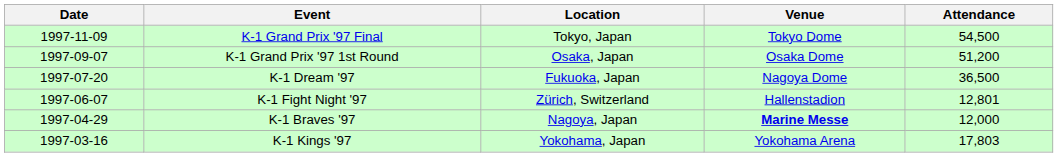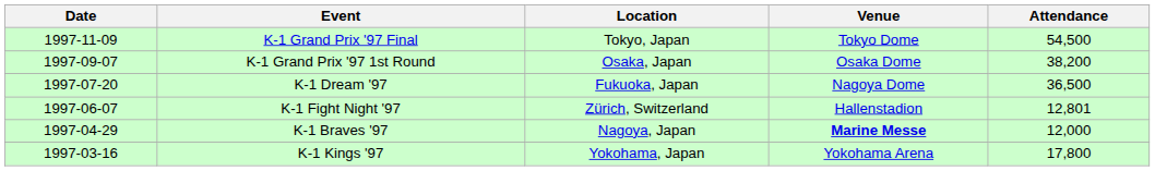 <table class="wikitable" style="width:100%; text-align:center">
 <tr>
 <th>Date</th>
 <th>Event</th>
 <th>Location</th>
 <th>Venue</th>
 <th>Attendance</th>
 </tr>
 <tr style="background:#CCFFCC">
 <td>1997-11-09</td>
 <td><a href='#'>K-1 Grand Prix '97 Final</a></td>
 <td> Tokyo, Japan</td>
 <td><a href='#'>Tokyo Dome</a></td>
 <td>54,500</td>
 </tr>
 <tr style="background:#CCFFCC">
 <td>1997-09-07</td>
 <td>K-1 Grand Prix '97 1st Round</td>
 <td> <a href='#'>Osaka</a>, Japan</td>
 <td><a href='#'>Osaka Dome</a></td>
-<td>51,200</td>
+<td>38,200</td>
 </tr>
 <tr style="background:#CCFFCC">
 <td>1997-07-20</td>
 <td>K-1 Dream '97</td>
 <td> <a href='#'>Fukuoka</a>, Japan</td>
 <td><a href='#'>Nagoya Dome</a></td>
 <td>36,500</td>
 </tr>
 <tr style="background:#CCFFCC">
 <td>1997-06-07</td>
 <td>K-1 Fight Night '97</td>
 <td> <a href='#'>Zürich</a>, Switzerland</td>
 <td><a href='#'>Hallenstadion</a></td>
 <td>12,801</td>
 </tr>
 <tr style="background:#CCFFCC">
 <td>1997-04-29</td>
 <td>K-1 Braves '97</td>
 <td> <a href='#'>Nagoya</a>, Japan</td>
 <td><strong><a href='#'>Marine Messe</a></strong></td>
 <td>12,000</td>
 </tr>
 <tr style="background:#CCFFCC">
 <td>1997-03-16</td>
 <td>K-1 Kings '97</td>
 <td> <a href='#'>Yokohama</a>, Japan</td>
 <td><a href='#'>Yokohama Arena</a></td>
-<td>17,803</td>
+<td>17,800</td>
 </tr>
 </table>
